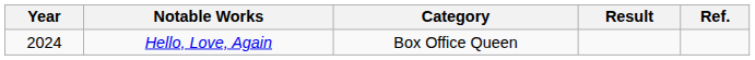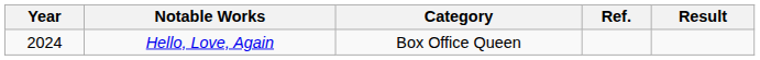 <table class="wikitable sortable"  style="text-align:center; width:60%;">
 <tr>
 <th>Year</th>
 <th>Notable Works</th>
 <th>Category</th>
+<th>Ref.</th>
 <th>Result</th>
-<th>Ref.</th>
 </tr>
 <tr>
 <td>2024</td>
 <td><em><a href='#'>Hello, Love, Again</a></em></td>
 <td>Box Office Queen</td>
 <td></td>
 <td></td>
 </tr>
 </table>
